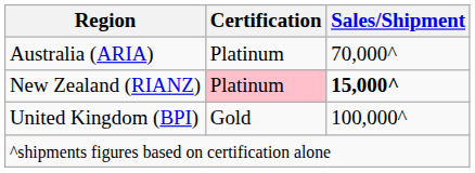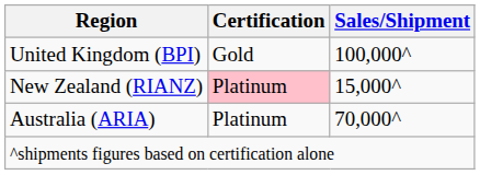 <table class="wikitable sortable">
 <tr>
 <th>Region</th>
 <th>Certification</th>
 <th><a href='#'>Sales/Shipment</a></th>
 </tr>
 <tr>
+<td>United Kingdom (<a href='#'>BPI</a>)</td>
+<td>Gold</td>
+<td>100,000^</td>
+</tr>
+<tr>
+<td>New Zealand (<a href='#'>RIANZ</a>)</td>
+<td style="background: pink;">Platinum</td>
+<td>15,000^</td>
+</tr>
+<tr>
 <td>Australia (<a href='#'>ARIA</a>)</td>
 <td>Platinum</td>
 <td>70,000^</td>
 </tr>
 <tr>
-<td>New Zealand (<a href='#'>RIANZ</a>)</td>
-<td style="background: pink;">Platinum</td>
-<td><strong>15,000^</strong></td>
-</tr>
-<tr>
-<td>United Kingdom (<a href='#'>BPI</a>)</td>
-<td>Gold</td>
-<td>100,000^</td>
-</tr>
-<tr>
 <td colspan=3><small>^shipments figures based on certification alone</small></td>
 </tr>
 </table>
